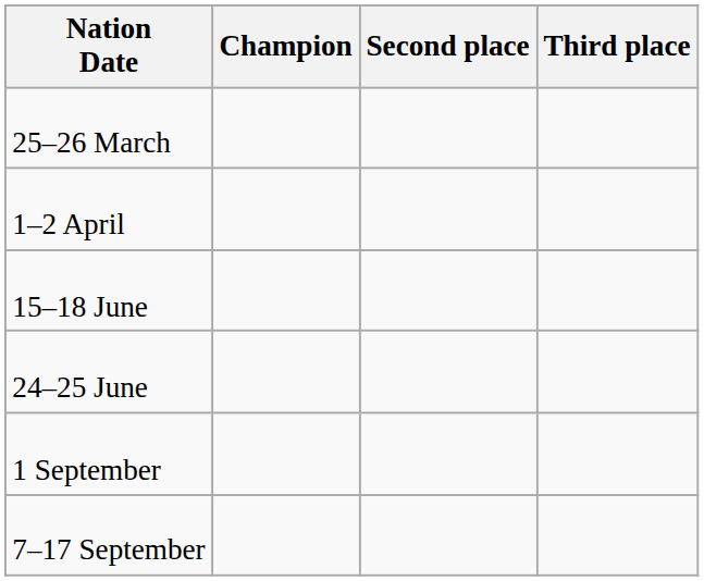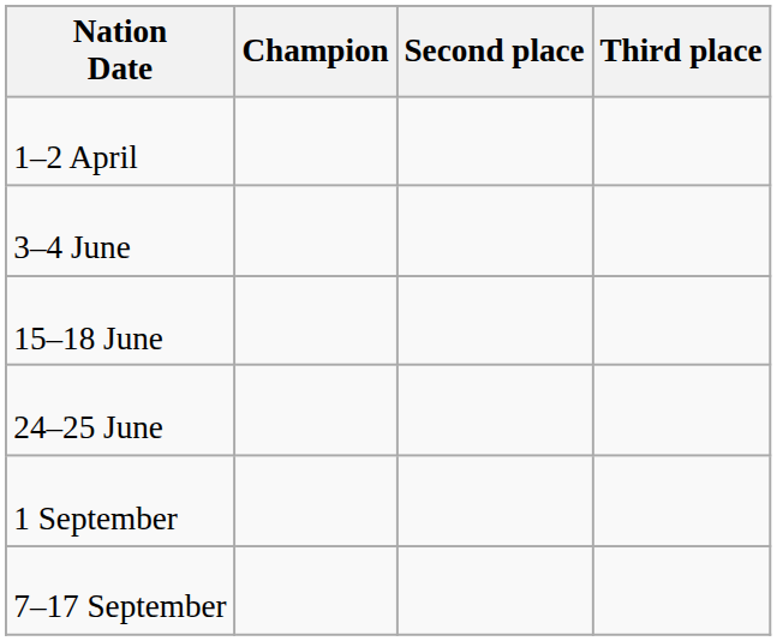 <table class=wikitable style="font-size:14px">
 <tr>
 <th>Nation <br> Date</th>
 <th>Champion</th>
 <th>Second place</th>
 <th>Third place</th>
 </tr>
 <tr>
-<td rowspan=> <br> 25–26 March</td>
+<td rowspan=> <br> 1–2 April</td>
 <td><br></td>
 <td><br></td>
 <td><br></td>
 </tr>
 <tr>
-<td rowspan=> <br> 1–2 April</td>
+<td rowspan=> <br> 3–4 June</td>
 <td><br></td>
 <td><br></td>
 <td><br></td>
 </tr>
 <tr>
 <td rowspan=> <br> 15–18 June</td>
 <td><br></td>
 <td><br></td>
 <td><br></td>
 </tr>
 <tr>
 <td rowspan=> <br> 24–25 June</td>
 <td><br></td>
 <td><br></td>
 <td><br></td>
 </tr>
 <tr>
 <td rowspan=> <br> 1 September</td>
 <td><br></td>
 <td><br></td>
 <td><br></td>
 </tr>
 <tr>
 <td rowspan=> <br> 7–17 September</td>
 <td><br></td>
 <td><br></td>
 <td><br></td>
 </tr>
 </table>
